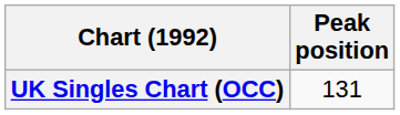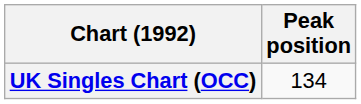 <table class="wikitable plainrowheaders" style="text-align:center">
 <tr>
 <th>Chart (1992)</th>
 <th>Peak<br>position</th>
 </tr>
 <tr>
 <th scope="row"><a href='#'>UK Singles Chart</a> (<a href='#'>OCC</a>)</th>
-<td>131</td>
+<td>134</td>
 </tr>
 </table>
